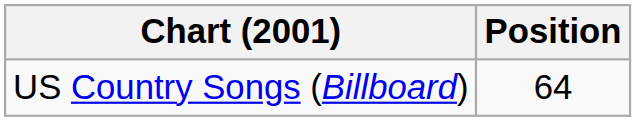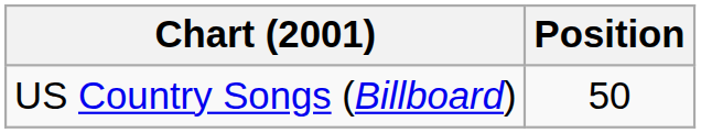 <table class="wikitable sortable">
 <tr>
 <th scope="col">Chart (2001)</th>
 <th scope="col">Position</th>
 </tr>
 <tr>
 <td>US <a href='#'>Country Songs</a> (<em><a href='#'>Billboard</a></em>)</td>
-<td align="center">64</td>
+<td align="center">50</td>
 </tr>
 </table>
